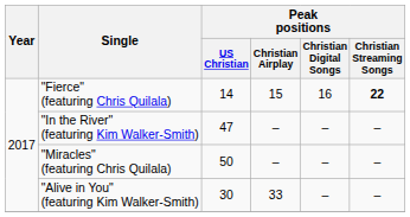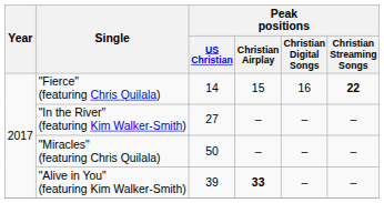 <table class="wikitable" style="text-align:center;">
 <tr>
 <th rowspan="2">Year</th>
 <th rowspan="2">Single</th>
 <th colspan="4">Peak<br>positions</th>
 </tr>
 <tr style="font-size:smaller;">
 <th width="45"><a href='#'>US Christian</a><br></th>
 <th width="45">Christian Airplay<br></th>
 <th width="45">Christian Digital Songs<br></th>
 <th width="45">Christian Streaming Songs<br></th>
 </tr>
 <tr>
 <td rowspan="4">2017</td>
 <td align="left">"Fierce" <br> (featuring <a href='#'>Chris Quilala</a>)</td>
 <td>14</td>
 <td>15</td>
 <td>16</td>
 <td><strong>22</strong></td>
 </tr>
 <tr>
 <td align="left">"In the River" <br> (featuring <a href='#'>Kim Walker-Smith</a>)</td>
-<td>47</td>
+<td>27</td>
 <td>–</td>
 <td>–</td>
 <td>–</td>
 </tr>
 <tr>
 <td align="left">"Miracles" <br> (featuring Chris Quilala)</td>
 <td>50</td>
 <td>–</td>
 <td>–</td>
 <td>–</td>
 </tr>
 <tr>
 <td align="left">"Alive in You" <br> (featuring Kim Walker-Smith)</td>
-<td>30</td>
-<td>33</td>
+<td>39</td>
+<td><strong>33</strong></td>
 <td>–</td>
 <td>–</td>
 </tr>
 <tr>
 </tr>
 </table>
